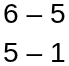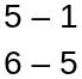 <table style="text-align:center">
 <tr>
 <th width=200></th>
 <th width=100></th>
 <th width=200></th>
 </tr>
 <tr>
 <td align=right><strong></strong></td>
-<td>6 – 5</td>
+<td>5 – 1</td>
 <td align=left></td>
 </tr>
 <tr>
 <td align=right><strong></strong></td>
-<td>5 – 1</td>
+<td>6 – 5</td>
 <td align=left></td>
 </tr>
 </table>
